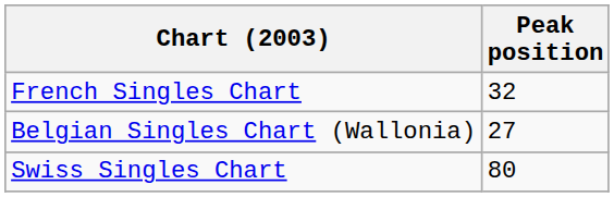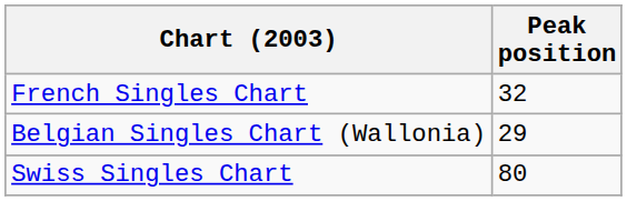 <table class="wikitable">
 <tr>
 <th>Chart (2003)</th>
 <th>Peak<br>position</th>
 </tr>
 <tr>
 <td><a href='#'>French Singles Chart</a></td>
 <td>32</td>
 </tr>
 <tr>
 <td><a href='#'>Belgian Singles Chart</a> (Wallonia)</td>
-<td>27</td>
+<td>29</td>
 </tr>
 <tr>
 <td><a href='#'>Swiss Singles Chart</a></td>
 <td>80</td>
 </tr>
 </table>
